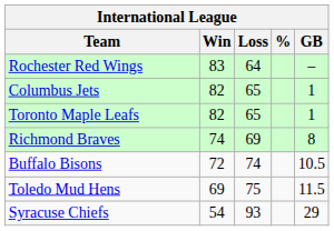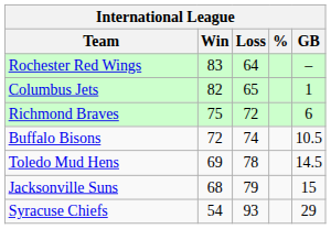 <table class="wikitable">
 <tr>
 <th colspan="5">International League</th>
 </tr>
 <tr>
 <th width="60%">Team</th>
 <th>Win</th>
 <th>Loss</th>
 <th>%</th>
 <th>GB</th>
 </tr>
 <tr align=center bgcolor=ccffcc>
 <td align=left><a href='#'>Rochester Red Wings</a></td>
 <td>83</td>
 <td>64</td>
 <td></td>
 <td>–</td>
 </tr>
 <tr align=center bgcolor=ccffcc>
 <td align=left><a href='#'>Columbus Jets</a></td>
 <td>82</td>
 <td>65</td>
 <td></td>
 <td>1</td>
 </tr>
 <tr align=center bgcolor=ccffcc>
-<td align=left><a href='#'>Toronto Maple Leafs</a></td>
-<td>82</td>
-<td>65</td>
+<td align=left><a href='#'>Richmond Braves</a></td>
+<td>75</td>
+<td>72</td>
 <td></td>
-<td>1</td>
-</tr>
-<tr align=center bgcolor=ccffcc>
-<td align=left><a href='#'>Richmond Braves</a></td>
-<td>74</td>
-<td>69</td>
-<td></td>
-<td>8</td>
+<td>6</td>
 </tr>
 <tr align=center>
 <td align=left><a href='#'>Buffalo Bisons</a></td>
 <td>72</td>
 <td>74</td>
 <td></td>
 <td>10.5</td>
 </tr>
 <tr align=center>
 <td align=left><a href='#'>Toledo Mud Hens</a></td>
 <td>69</td>
-<td>75</td>
+<td>78</td>
 <td></td>
-<td>11.5</td>
+<td>14.5</td>
+</tr>
+<tr align=center>
+<td align=left><a href='#'>Jacksonville Suns</a></td>
+<td>68</td>
+<td>79</td>
+<td></td>
+<td>15</td>
 </tr>
 <tr align=center>
 <td align=left><a href='#'>Syracuse Chiefs</a></td>
 <td>54</td>
 <td>93</td>
 <td></td>
 <td>29</td>
 </tr>
 </table>
